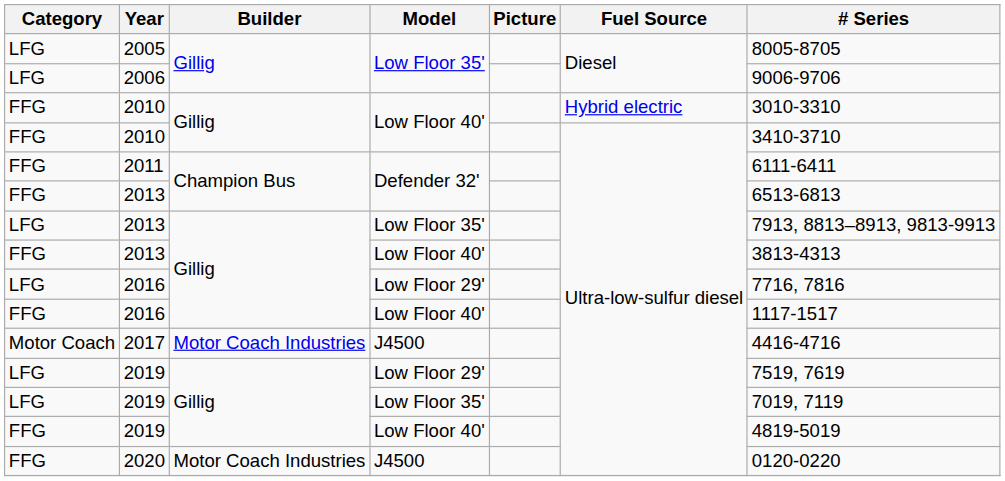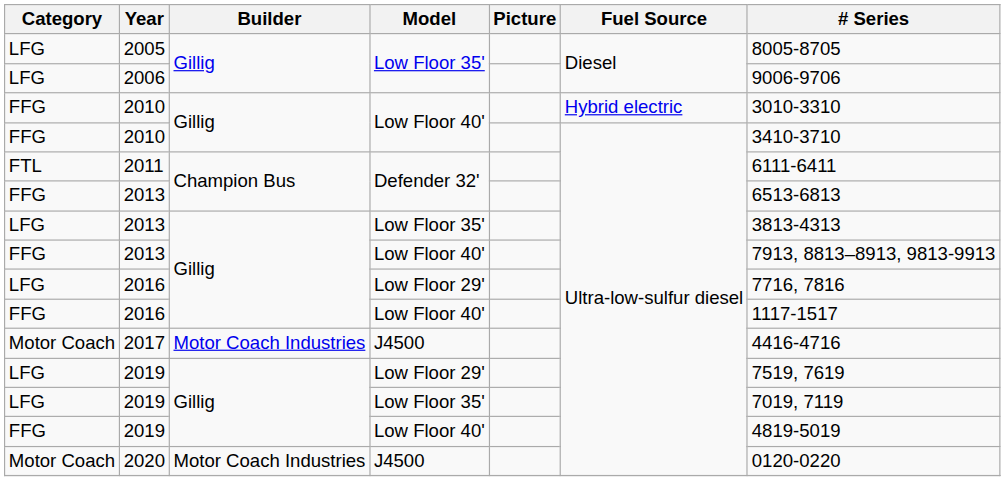 <table class="wikitable">
 <tr>
 <th>Category</th>
 <th>Year</th>
 <th>Builder</th>
 <th>Model</th>
 <th>Picture</th>
 <th>Fuel Source</th>
 <th># Series</th>
 </tr>
 <tr>
 <td>LFG</td>
 <td>2005</td>
 <td rowspan="2"><a href='#'>Gillig</a></td>
 <td rowspan="2"><a href='#'>Low Floor 35'</a></td>
 <td></td>
 <td rowspan="2">Diesel</td>
 <td>8005-8705</td>
 </tr>
 <tr>
 <td>LFG</td>
 <td>2006</td>
 <td></td>
 <td>9006-9706</td>
 </tr>
 <tr>
 <td>FFG</td>
 <td>2010</td>
 <td rowspan="2">Gillig</td>
 <td rowspan="2">Low Floor 40'</td>
 <td></td>
 <td><a href='#'>Hybrid electric</a></td>
 <td>3010-3310</td>
 </tr>
 <tr>
 <td>FFG</td>
 <td>2010</td>
 <td></td>
 <td rowspan="12">Ultra-low-sulfur diesel</td>
 <td>3410-3710</td>
 </tr>
 <tr>
-<td>FFG</td>
+<td>FTL</td>
 <td>2011</td>
 <td rowspan="2">Champion Bus</td>
 <td rowspan="2">Defender 32'</td>
 <td></td>
 <td>6111-6411</td>
 </tr>
 <tr>
 <td>FFG</td>
 <td>2013</td>
 <td></td>
 <td>6513-6813</td>
 </tr>
 <tr>
 <td>LFG</td>
 <td>2013</td>
 <td rowspan="4">Gillig</td>
 <td>Low Floor 35'</td>
 <td></td>
-<td>7913, 8813–8913, 9813-9913</td>
+<td>3813-4313</td>
 </tr>
 <tr>
 <td>FFG</td>
 <td>2013</td>
 <td>Low Floor 40'</td>
 <td></td>
-<td>3813-4313</td>
+<td>7913, 8813–8913, 9813-9913</td>
 </tr>
 <tr>
 <td>LFG</td>
 <td>2016</td>
 <td>Low Floor 29'</td>
 <td></td>
 <td>7716, 7816</td>
 </tr>
 <tr>
 <td>FFG</td>
 <td>2016</td>
 <td>Low Floor 40'</td>
 <td></td>
 <td>1117-1517</td>
 </tr>
 <tr>
 <td>Motor Coach</td>
 <td>2017</td>
 <td><a href='#'>Motor Coach Industries</a></td>
 <td>J4500</td>
 <td></td>
 <td>4416-4716</td>
 </tr>
 <tr>
 <td>LFG</td>
 <td>2019</td>
 <td rowspan="3">Gillig</td>
 <td>Low Floor 29'</td>
 <td></td>
 <td>7519, 7619</td>
 </tr>
 <tr>
 <td>LFG</td>
 <td>2019</td>
 <td>Low Floor 35'</td>
 <td></td>
 <td>7019, 7119</td>
 </tr>
 <tr>
 <td>FFG</td>
 <td>2019</td>
 <td>Low Floor 40'</td>
 <td></td>
 <td>4819-5019</td>
 </tr>
 <tr>
-<td>FFG</td>
+<td>Motor Coach</td>
 <td>2020</td>
 <td>Motor Coach Industries</td>
 <td>J4500</td>
 <td></td>
 <td>0120-0220</td>
 </tr>
 <tr>
 </tr>
 </table>
